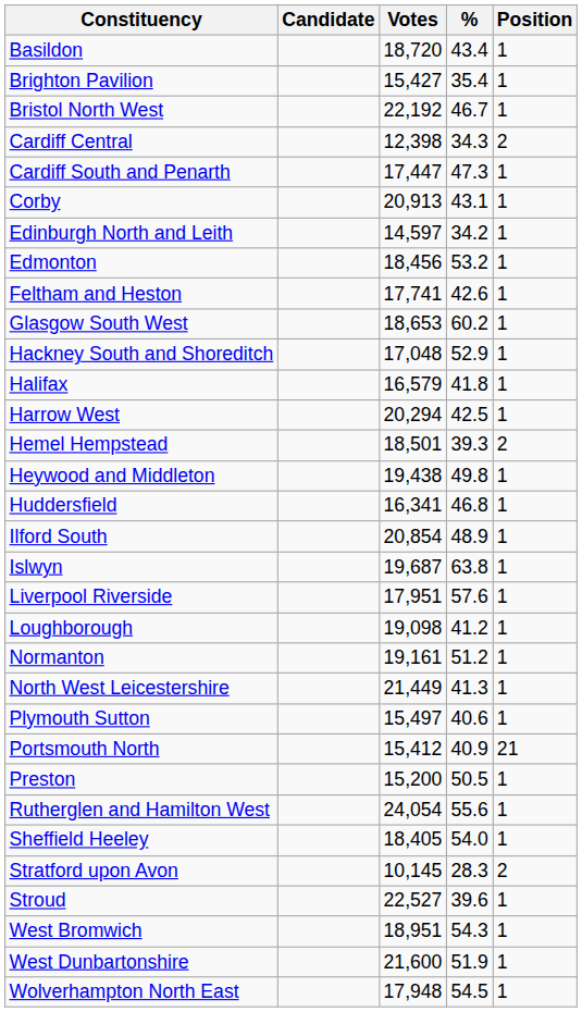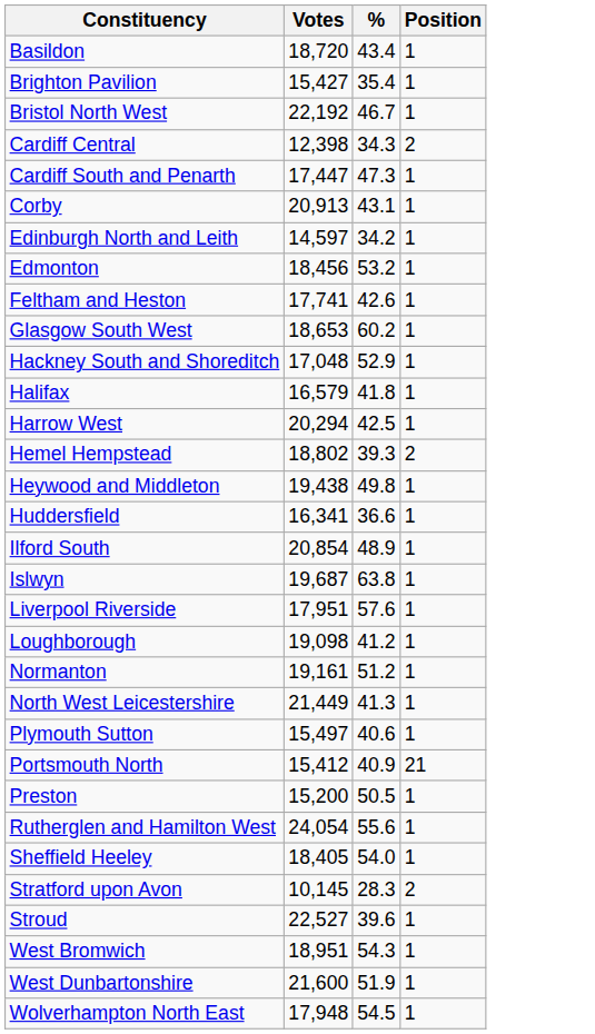 <table class="wikitable sortable">
 <tr>
 <th>Constituency</th>
-<th>Candidate</th>
 <th>Votes</th>
 <th>%</th>
 <th>Position</th>
 </tr>
 <tr>
 <td><a href='#'>Basildon</a></td>
-<td></td>
 <td>18,720</td>
 <td>43.4</td>
 <td>1</td>
 </tr>
 <tr>
 <td><a href='#'>Brighton Pavilion</a></td>
-<td></td>
 <td>15,427</td>
 <td>35.4</td>
 <td>1</td>
 </tr>
 <tr>
 <td><a href='#'>Bristol North West</a></td>
-<td></td>
 <td>22,192</td>
 <td>46.7</td>
 <td>1</td>
 </tr>
 <tr>
 <td><a href='#'>Cardiff Central</a></td>
-<td></td>
 <td>12,398</td>
 <td>34.3</td>
 <td>2</td>
 </tr>
 <tr>
 <td><a href='#'>Cardiff South and Penarth</a></td>
-<td></td>
 <td>17,447</td>
 <td>47.3</td>
 <td>1</td>
 </tr>
 <tr>
 <td><a href='#'>Corby</a></td>
-<td></td>
 <td>20,913</td>
 <td>43.1</td>
 <td>1</td>
 </tr>
 <tr>
 <td><a href='#'>Edinburgh North and Leith</a></td>
-<td></td>
 <td>14,597</td>
 <td>34.2</td>
 <td>1</td>
 </tr>
 <tr>
 <td><a href='#'>Edmonton</a></td>
-<td></td>
 <td>18,456</td>
 <td>53.2</td>
 <td>1</td>
 </tr>
 <tr>
 <td><a href='#'>Feltham and Heston</a></td>
-<td></td>
 <td>17,741</td>
 <td>42.6</td>
 <td>1</td>
 </tr>
 <tr>
 <td><a href='#'>Glasgow South West</a></td>
-<td></td>
 <td>18,653</td>
 <td>60.2</td>
 <td>1</td>
 </tr>
 <tr>
 <td><a href='#'>Hackney South and Shoreditch</a></td>
-<td></td>
 <td>17,048</td>
 <td>52.9</td>
 <td>1</td>
 </tr>
 <tr>
 <td><a href='#'>Halifax</a></td>
-<td></td>
 <td>16,579</td>
 <td>41.8</td>
 <td>1</td>
 </tr>
 <tr>
 <td><a href='#'>Harrow West</a></td>
-<td></td>
 <td>20,294</td>
 <td>42.5</td>
 <td>1</td>
 </tr>
 <tr>
 <td><a href='#'>Hemel Hempstead</a></td>
-<td></td>
-<td>18,501</td>
+<td>18,802</td>
 <td>39.3</td>
 <td>2</td>
 </tr>
 <tr>
 <td><a href='#'>Heywood and Middleton</a></td>
-<td></td>
 <td>19,438</td>
 <td>49.8</td>
 <td>1</td>
 </tr>
 <tr>
 <td><a href='#'>Huddersfield</a></td>
-<td></td>
 <td>16,341</td>
-<td>46.8</td>
+<td>36.6</td>
 <td>1</td>
 </tr>
 <tr>
 <td><a href='#'>Ilford South</a></td>
-<td></td>
 <td>20,854</td>
 <td>48.9</td>
 <td>1</td>
 </tr>
 <tr>
 <td><a href='#'>Islwyn</a></td>
-<td></td>
 <td>19,687</td>
 <td>63.8</td>
 <td>1</td>
 </tr>
 <tr>
 <td><a href='#'>Liverpool Riverside</a></td>
-<td></td>
 <td>17,951</td>
 <td>57.6</td>
 <td>1</td>
 </tr>
 <tr>
 <td><a href='#'>Loughborough</a></td>
-<td></td>
 <td>19,098</td>
 <td>41.2</td>
 <td>1</td>
 </tr>
 <tr>
 <td><a href='#'>Normanton</a></td>
-<td></td>
 <td>19,161</td>
 <td>51.2</td>
 <td>1</td>
 </tr>
 <tr>
 <td><a href='#'>North West Leicestershire</a></td>
-<td></td>
 <td>21,449</td>
 <td>41.3</td>
 <td>1</td>
 </tr>
 <tr>
 <td><a href='#'>Plymouth Sutton</a></td>
-<td></td>
 <td>15,497</td>
 <td>40.6</td>
 <td>1</td>
 </tr>
 <tr>
 <td><a href='#'>Portsmouth North</a></td>
-<td></td>
 <td>15,412</td>
 <td>40.9</td>
 <td>21</td>
 </tr>
 <tr>
 <td><a href='#'>Preston</a></td>
-<td></td>
 <td>15,200</td>
 <td>50.5</td>
 <td>1</td>
 </tr>
 <tr>
 <td><a href='#'>Rutherglen and Hamilton West</a></td>
-<td></td>
 <td>24,054</td>
 <td>55.6</td>
 <td>1</td>
 </tr>
 <tr>
 <td><a href='#'>Sheffield Heeley</a></td>
-<td></td>
 <td>18,405</td>
 <td>54.0</td>
 <td>1</td>
 </tr>
 <tr>
 <td><a href='#'>Stratford upon Avon</a></td>
-<td></td>
 <td>10,145</td>
 <td>28.3</td>
 <td>2</td>
 </tr>
 <tr>
 <td><a href='#'>Stroud</a></td>
-<td></td>
 <td>22,527</td>
 <td>39.6</td>
 <td>1</td>
 </tr>
 <tr>
 <td><a href='#'>West Bromwich</a></td>
-<td></td>
 <td>18,951</td>
 <td>54.3</td>
 <td>1</td>
 </tr>
 <tr>
 <td><a href='#'>West Dunbartonshire</a></td>
-<td></td>
 <td>21,600</td>
 <td>51.9</td>
 <td>1</td>
 </tr>
 <tr>
 <td><a href='#'>Wolverhampton North East</a></td>
-<td></td>
 <td>17,948</td>
 <td>54.5</td>
 <td>1</td>
 </tr>
 </table>
